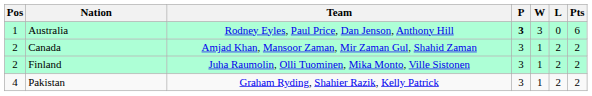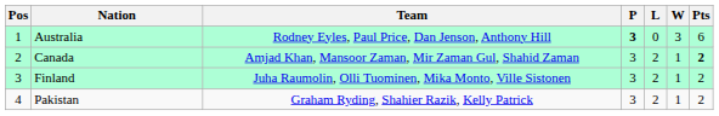 <table class="wikitable" style="font-size: 100%">
 <tr>
 <th width=20>Pos</th>
 <th width=200>Nation</th>
 <th width=500>Team</th>
 <th width=20>P</th>
+<th width=20>L</th>
 <th width=20>W</th>
-<th width=20>L</th>
 <th width=20>Pts</th>
 </tr>
 <tr align=center style="background: #ADFFD6;">
 <td>1</td>
 <td align="left"> Australia</td>
 <td><a href='#'>Rodney Eyles</a>, <a href='#'>Paul Price</a>, <a href='#'>Dan Jenson</a>, <a href='#'>Anthony Hill</a></td>
 <td><strong>3</strong></td>
+<td>0</td>
 <td>3</td>
-<td>0</td>
 <td>6</td>
 </tr>
 <tr align=center style="background: #ADFFD6;">
 <td>2</td>
 <td align="left"> Canada</td>
 <td><a href='#'>Amjad Khan</a>, <a href='#'>Mansoor Zaman</a>, <a href='#'>Mir Zaman Gul</a>, <a href='#'>Shahid Zaman</a></td>
 <td>3</td>
+<td>2</td>
 <td>1</td>
-<td>2</td>
-<td>2</td>
+<td><strong>2</strong></td>
 </tr>
 <tr align=center style="background: #ADFFD6;">
-<td>2</td>
+<td>3</td>
 <td align="left"> Finland</td>
 <td><a href='#'>Juha Raumolin</a>, <a href='#'>Olli Tuominen</a>, <a href='#'>Mika Monto</a>, <a href='#'>Ville Sistonen</a></td>
 <td>3</td>
+<td>2</td>
 <td>1</td>
-<td>2</td>
 <td>2</td>
 </tr>
 <tr align=center>
 <td>4</td>
 <td align="left"> Pakistan</td>
 <td><a href='#'>Graham Ryding</a>, <a href='#'>Shahier Razik</a>, <a href='#'>Kelly Patrick</a></td>
 <td>3</td>
+<td>2</td>
 <td>1</td>
-<td>2</td>
 <td>2</td>
 </tr>
 </table>
